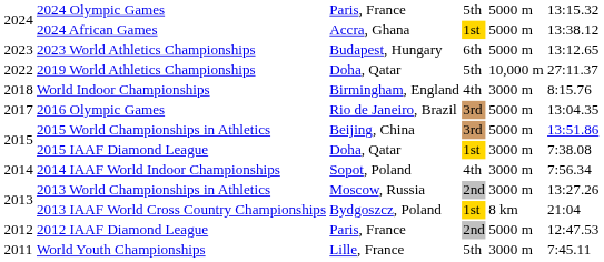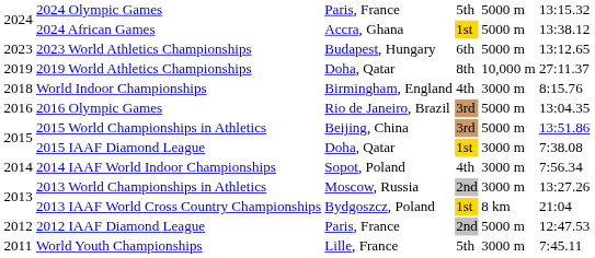 <table>
 <tr>
 <td rowspan=2>2024</td>
 <td><a href='#'>2024 Olympic Games</a></td>
 <td><a href='#'>Paris</a>, France</td>
 <td>5th</td>
 <td>5000 m</td>
 <td>13:15.32</td>
 </tr>
 <tr>
 <td><a href='#'>2024 African Games</a></td>
 <td><a href='#'>Accra</a>, Ghana</td>
 <td bgcolor=gold>1st</td>
 <td>5000 m</td>
 <td>13:38.12</td>
 </tr>
 <tr>
 <td>2023</td>
 <td><a href='#'>2023 World Athletics Championships</a></td>
 <td><a href='#'>Budapest</a>, Hungary</td>
 <td>6th</td>
 <td>5000 m</td>
 <td>13:12.65</td>
 </tr>
 <tr>
-<td>2022</td>
+<td>2019</td>
 <td><a href='#'>2019 World Athletics Championships</a></td>
 <td><a href='#'>Doha</a>, Qatar</td>
-<td>5th</td>
+<td>8th</td>
 <td>10,000 m</td>
 <td>27:11.37</td>
 </tr>
 <tr>
 <td>2018</td>
 <td><a href='#'>World Indoor Championships</a></td>
 <td><a href='#'>Birmingham</a>, England</td>
 <td>4th</td>
 <td>3000 m</td>
 <td>8:15.76</td>
 </tr>
 <tr>
-<td>2017</td>
+<td>2016</td>
 <td><a href='#'>2016 Olympic Games</a></td>
 <td><a href='#'>Rio de Janeiro</a>, Brazil</td>
 <td bgcolor=cc9966>3rd</td>
 <td>5000 m</td>
 <td>13:04.35</td>
 </tr>
 <tr>
 <td rowspan=2>2015</td>
 <td><a href='#'>2015 World Championships in Athletics</a></td>
 <td><a href='#'>Beijing</a>, China</td>
 <td bgcolor=cc9966>3rd</td>
 <td>5000 m</td>
 <td><a href='#'>13:51.86</a></td>
 </tr>
 <tr>
 <td><a href='#'>2015 IAAF Diamond League</a></td>
 <td><a href='#'>Doha</a>, Qatar</td>
 <td bgcolor="gold">1st</td>
 <td>3000 m</td>
 <td>7:38.08</td>
 </tr>
 <tr>
 <td>2014</td>
 <td><a href='#'>2014 IAAF World Indoor Championships</a></td>
 <td><a href='#'>Sopot</a>, Poland</td>
 <td>4th</td>
 <td>3000 m</td>
 <td>7:56.34</td>
 </tr>
 <tr>
 <td rowspan=2>2013</td>
 <td><a href='#'>2013 World Championships in Athletics</a></td>
 <td><a href='#'>Moscow</a>, Russia</td>
 <td bgcolor=silver>2nd</td>
 <td>3000 m</td>
 <td>13:27.26</td>
 </tr>
 <tr>
 <td><a href='#'>2013 IAAF World Cross Country Championships</a></td>
 <td><a href='#'>Bydgoszcz</a>, Poland</td>
 <td bgcolor="gold">1st</td>
 <td>8 km</td>
 <td>21:04</td>
 </tr>
 <tr>
 <td>2012</td>
 <td><a href='#'>2012 IAAF Diamond League</a></td>
 <td><a href='#'>Paris</a>, France</td>
 <td bgcolor=silver>2nd</td>
 <td>5000 m</td>
 <td>12:47.53 </td>
 </tr>
 <tr>
 <td>2011</td>
 <td><a href='#'>World Youth Championships</a></td>
 <td><a href='#'>Lille</a>, France</td>
 <td>5th</td>
 <td>3000 m</td>
 <td>7:45.11</td>
 </tr>
 </table>
